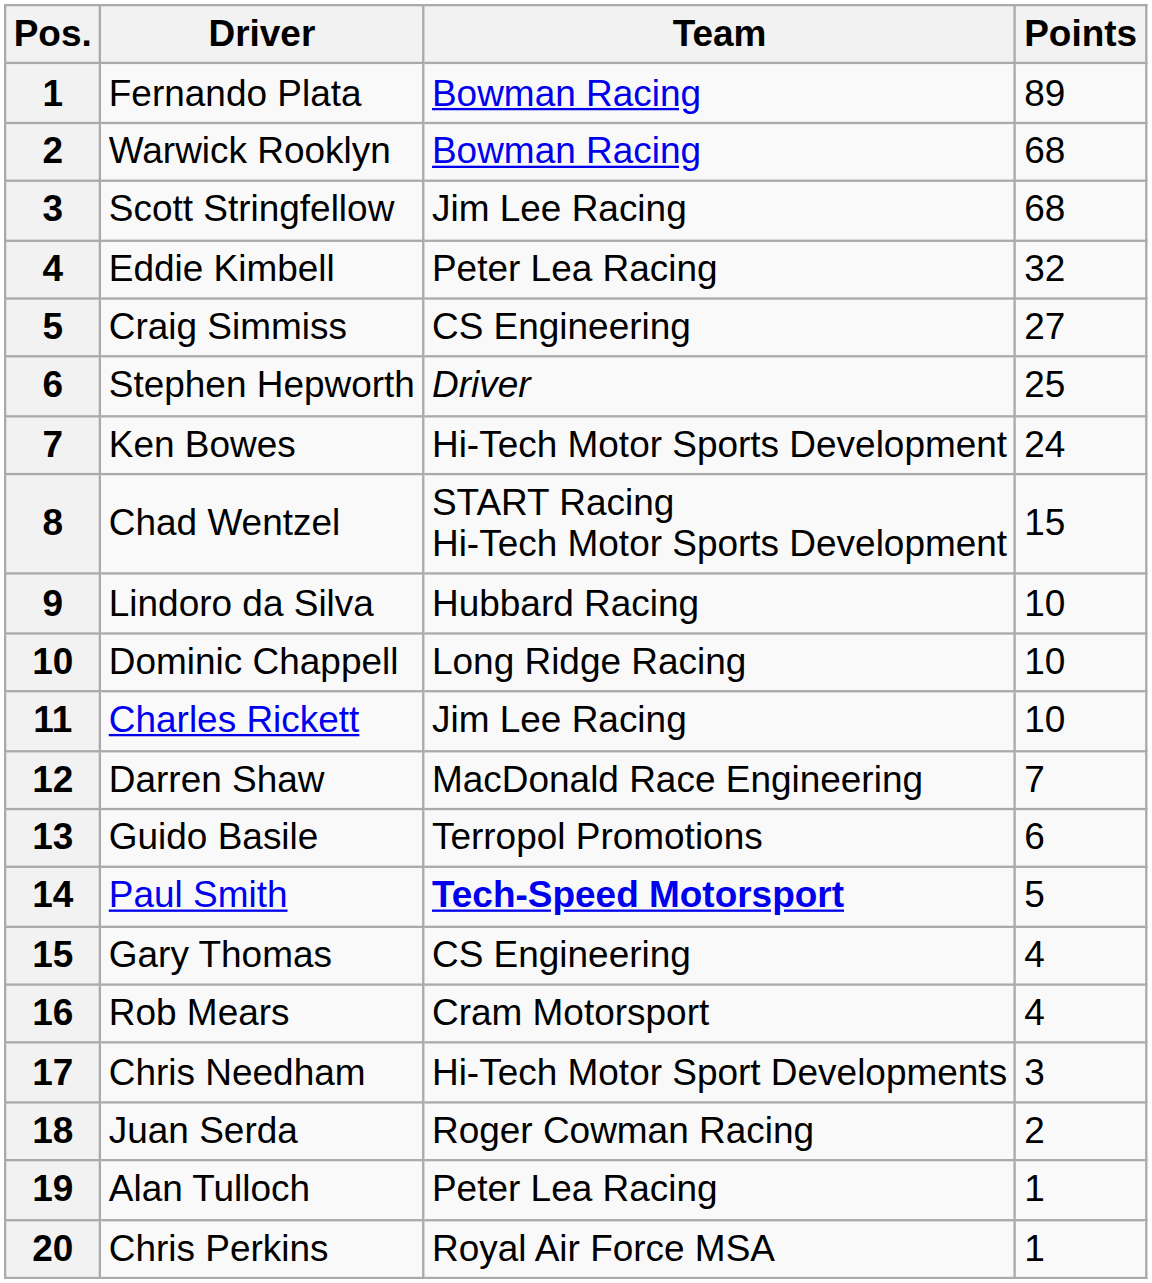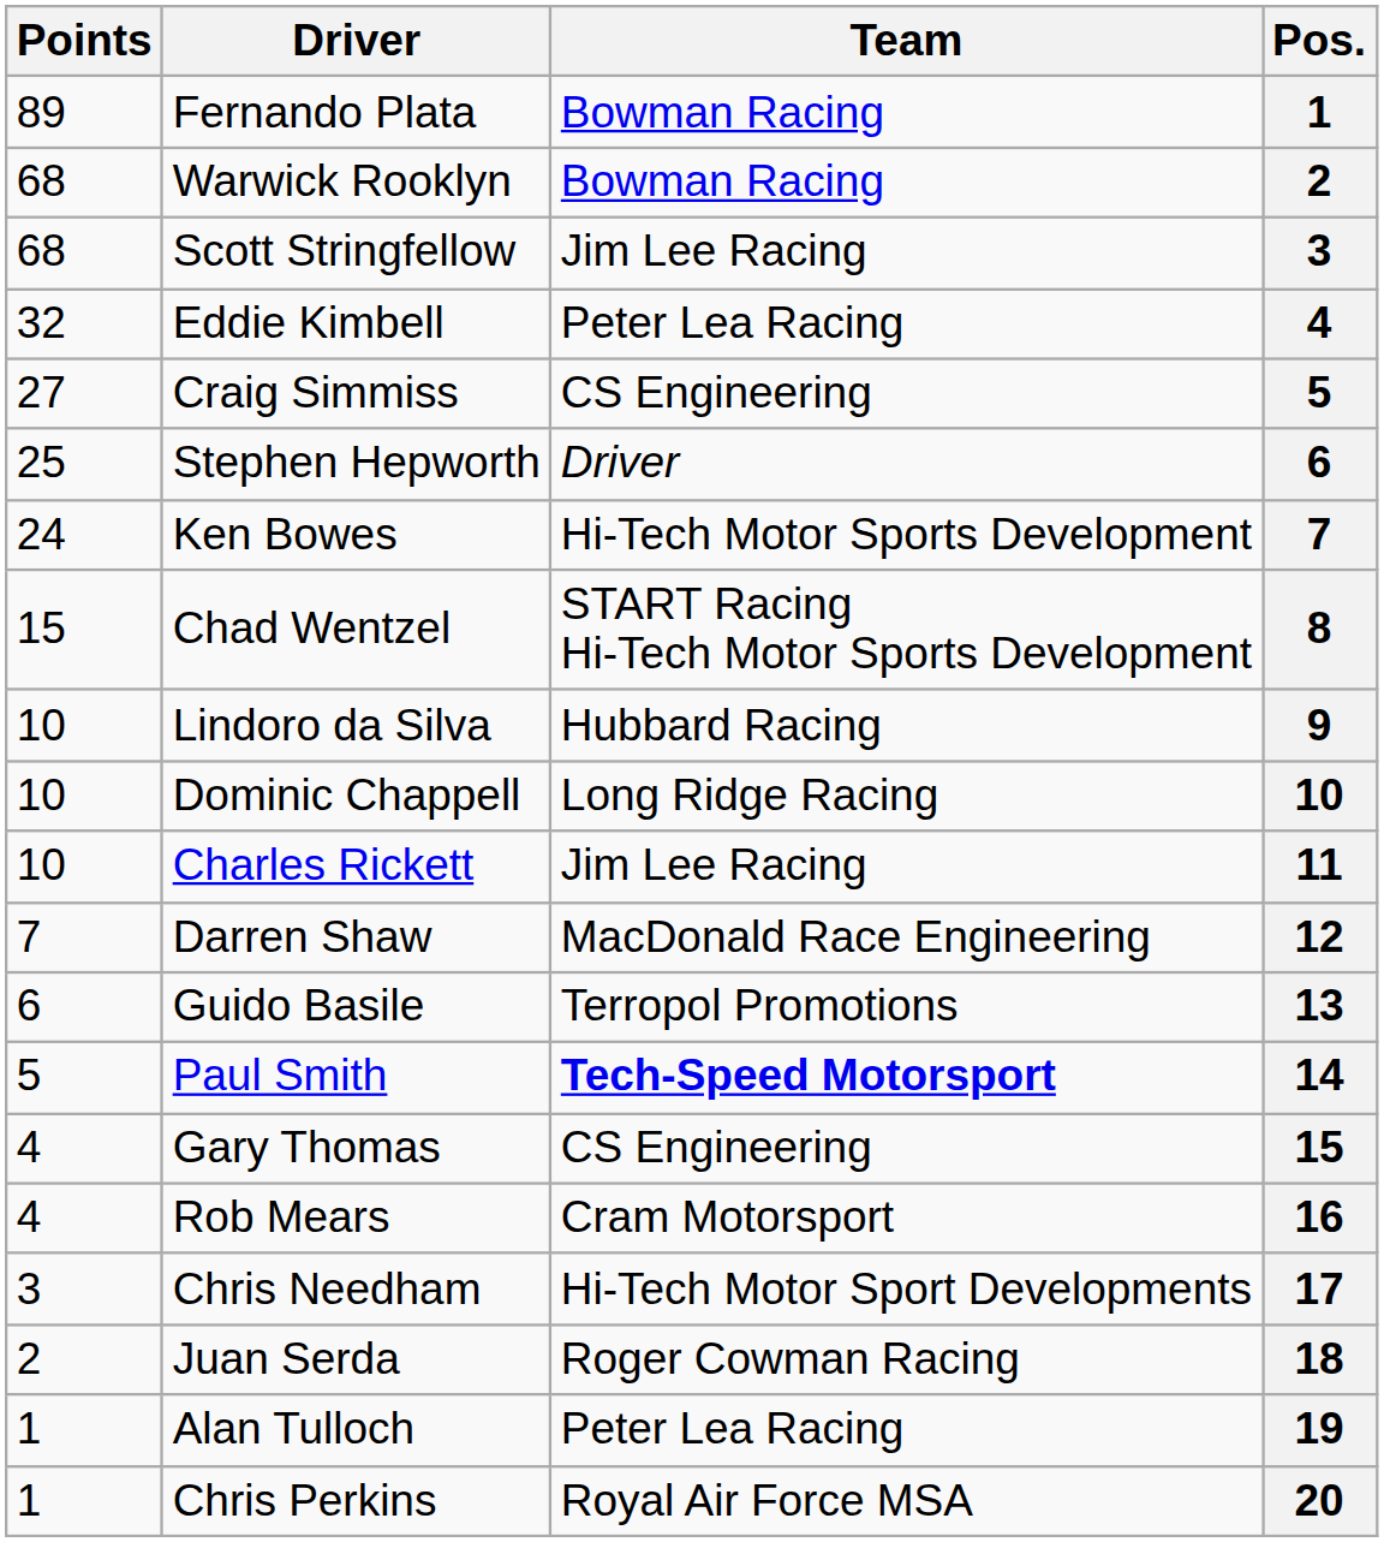 <table class="wikitable" border="1">
 <tr>
-<th>Pos.</th>
+<th>Points</th>
 <th>Driver</th>
 <th>Team</th>
-<th>Points</th>
+<th>Pos.</th>
 </tr>
 <tr>
-<th>1</th>
+<td>89</td>
 <td> Fernando Plata</td>
 <td><a href='#'>Bowman Racing</a></td>
-<td>89</td>
+<th>1</th>
 </tr>
 <tr>
-<th>2</th>
+<td>68</td>
 <td> Warwick Rooklyn</td>
 <td><a href='#'>Bowman Racing</a></td>
-<td>68</td>
+<th>2</th>
 </tr>
 <tr>
-<th>3</th>
+<td>68</td>
 <td> Scott Stringfellow</td>
 <td>Jim Lee Racing</td>
-<td>68</td>
+<th>3</th>
 </tr>
 <tr>
-<th>4</th>
+<td>32</td>
 <td> Eddie Kimbell</td>
 <td>Peter Lea Racing</td>
-<td>32</td>
+<th>4</th>
 </tr>
 <tr>
-<th>5</th>
+<td>27</td>
 <td> Craig Simmiss</td>
 <td>CS Engineering</td>
-<td>27</td>
+<th>5</th>
 </tr>
 <tr>
-<th>6</th>
+<td>25</td>
 <td> Stephen Hepworth</td>
 <td><em>Driver</em></td>
-<td>25</td>
+<th>6</th>
 </tr>
 <tr>
-<th>7</th>
+<td>24</td>
 <td> Ken Bowes</td>
 <td>Hi-Tech Motor Sports Development</td>
-<td>24</td>
+<th>7</th>
 </tr>
 <tr>
-<th>8</th>
+<td>15</td>
 <td> Chad Wentzel</td>
 <td>START Racing<br>Hi-Tech Motor Sports Development</td>
-<td>15</td>
+<th>8</th>
 </tr>
 <tr>
-<th>9</th>
+<td>10</td>
 <td> Lindoro da Silva</td>
 <td>Hubbard Racing</td>
-<td>10</td>
+<th>9</th>
 </tr>
 <tr>
-<th>10</th>
+<td>10</td>
 <td> Dominic Chappell</td>
 <td>Long Ridge Racing</td>
-<td>10</td>
+<th>10</th>
 </tr>
 <tr>
-<th>11</th>
+<td>10</td>
 <td> <a href='#'>Charles Rickett</a></td>
 <td>Jim Lee Racing</td>
-<td>10</td>
+<th>11</th>
 </tr>
 <tr>
-<th>12</th>
+<td>7</td>
 <td> Darren Shaw</td>
 <td>MacDonald Race Engineering</td>
-<td>7</td>
+<th>12</th>
 </tr>
 <tr>
-<th>13</th>
+<td>6</td>
 <td> Guido Basile</td>
 <td>Terropol Promotions</td>
-<td>6</td>
+<th>13</th>
 </tr>
 <tr>
-<th>14</th>
+<td>5</td>
 <td> <a href='#'>Paul Smith</a></td>
 <td><strong><a href='#'>Tech-Speed Motorsport</a></strong></td>
-<td>5</td>
+<th>14</th>
 </tr>
 <tr>
-<th>15</th>
+<td>4</td>
 <td> Gary Thomas</td>
 <td>CS Engineering</td>
-<td>4</td>
+<th>15</th>
 </tr>
 <tr>
-<th>16</th>
+<td>4</td>
 <td> Rob Mears</td>
 <td>Cram Motorsport</td>
-<td>4</td>
+<th>16</th>
 </tr>
 <tr>
-<th>17</th>
+<td>3</td>
 <td> Chris Needham</td>
 <td>Hi-Tech Motor Sport Developments</td>
-<td>3</td>
+<th>17</th>
 </tr>
 <tr>
-<th>18</th>
+<td>2</td>
 <td> Juan Serda</td>
 <td>Roger Cowman Racing</td>
-<td>2</td>
+<th>18</th>
 </tr>
 <tr>
-<th>19</th>
+<td>1</td>
 <td> Alan Tulloch</td>
 <td>Peter Lea Racing</td>
-<td>1</td>
+<th>19</th>
 </tr>
 <tr>
-<th>20</th>
+<td>1</td>
 <td> Chris Perkins</td>
 <td>Royal Air Force MSA</td>
-<td>1</td>
+<th>20</th>
 </tr>
 </table>
